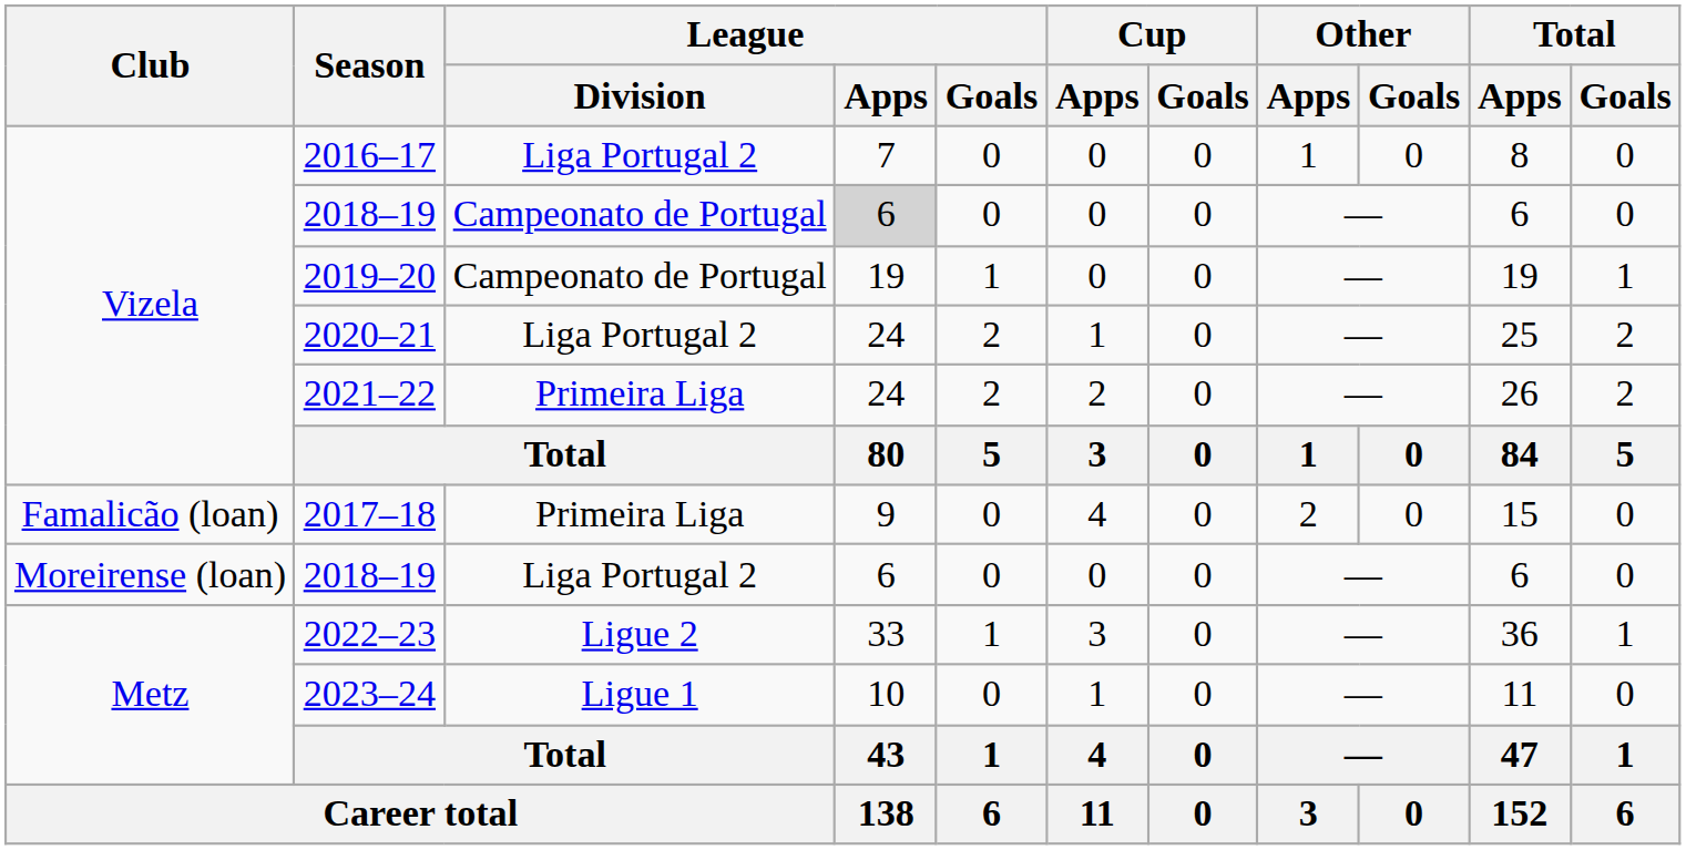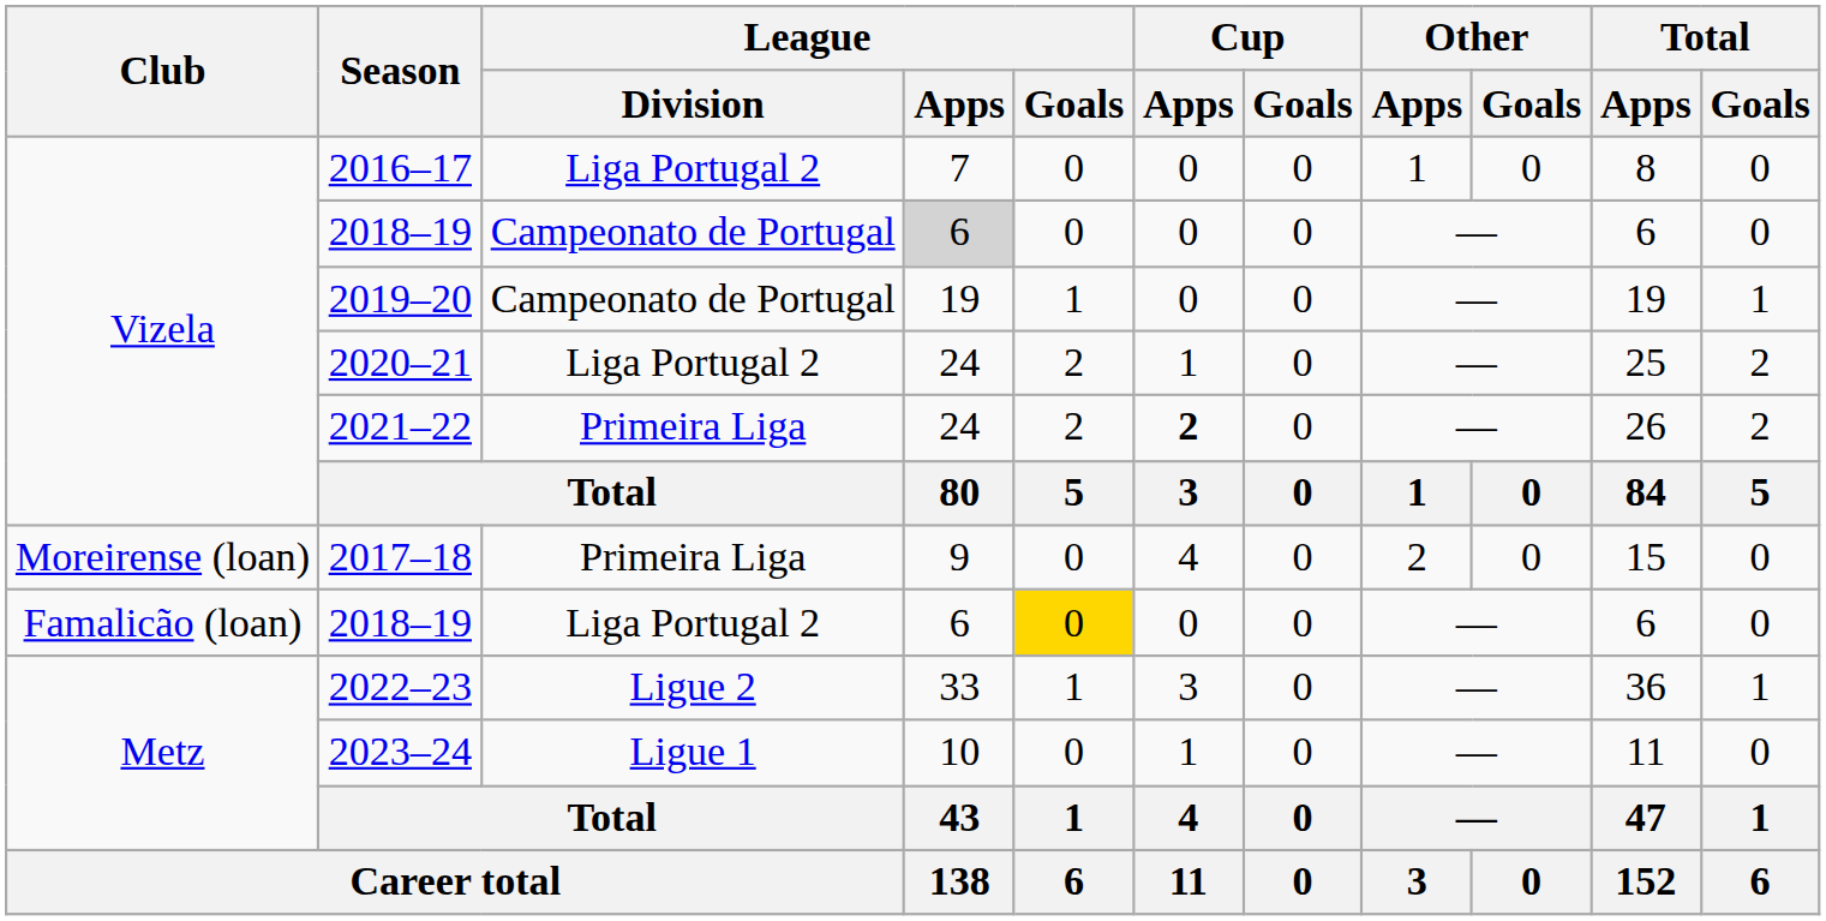 <table class="wikitable nowrap" style="text-align:center;">
 <tr>
 <th rowspan="2">Club</th>
 <th rowspan="2">Season</th>
 <th colspan="3">League</th>
 <th colspan="2">Cup</th>
 <th colspan="2">Other</th>
 <th colspan="2">Total</th>
 </tr>
 <tr>
 <th>Division</th>
 <th>Apps</th>
 <th>Goals</th>
 <th>Apps</th>
 <th>Goals</th>
 <th>Apps</th>
 <th>Goals</th>
 <th>Apps</th>
 <th>Goals</th>
 </tr>
 <tr>
 <td rowspan="6"><a href='#'>Vizela</a></td>
 <td><a href='#'>2016–17</a></td>
 <td><a href='#'>Liga Portugal 2</a></td>
 <td>7</td>
 <td>0</td>
 <td>0</td>
 <td>0</td>
 <td>1</td>
 <td>0</td>
 <td>8</td>
 <td>0</td>
 </tr>
 <tr>
 <td><a href='#'>2018–19</a></td>
 <td><a href='#'>Campeonato de Portugal</a></td>
 <td style="background: lightgrey;">6</td>
 <td>0</td>
 <td>0</td>
 <td>0</td>
 <td colspan="2">—</td>
 <td>6</td>
 <td>0</td>
 </tr>
 <tr>
 <td><a href='#'>2019–20</a></td>
 <td>Campeonato de Portugal</td>
 <td>19</td>
 <td>1</td>
 <td>0</td>
 <td>0</td>
 <td colspan="2">—</td>
 <td>19</td>
 <td>1</td>
 </tr>
 <tr>
 <td><a href='#'>2020–21</a></td>
 <td>Liga Portugal 2</td>
 <td>24</td>
 <td>2</td>
 <td>1</td>
 <td>0</td>
 <td colspan="2">—</td>
 <td>25</td>
 <td>2</td>
 </tr>
 <tr>
 <td><a href='#'>2021–22</a></td>
 <td><a href='#'>Primeira Liga</a></td>
 <td>24</td>
 <td>2</td>
-<td>2</td>
+<td><strong>2</strong></td>
 <td>0</td>
 <td colspan="2">—</td>
 <td>26</td>
 <td>2</td>
 </tr>
 <tr>
 <th colspan="2">Total</th>
 <th>80</th>
 <th>5</th>
 <th>3</th>
 <th>0</th>
 <th>1</th>
 <th>0</th>
 <th>84</th>
 <th>5</th>
 </tr>
 <tr>
-<td><a href='#'>Famalicão</a> (loan)</td>
+<td><a href='#'>Moreirense</a> (loan)</td>
 <td><a href='#'>2017–18</a></td>
 <td>Primeira Liga</td>
 <td>9</td>
 <td>0</td>
 <td>4</td>
 <td>0</td>
 <td>2</td>
 <td>0</td>
 <td>15</td>
 <td>0</td>
 </tr>
 <tr>
-<td><a href='#'>Moreirense</a> (loan)</td>
+<td><a href='#'>Famalicão</a> (loan)</td>
 <td><a href='#'>2018–19</a></td>
 <td>Liga Portugal 2</td>
 <td>6</td>
-<td>0</td>
+<td style="background: gold;">0</td>
 <td>0</td>
 <td>0</td>
 <td colspan="2">—</td>
 <td>6</td>
 <td>0</td>
 </tr>
 <tr>
 <td rowspan=3><a href='#'>Metz</a></td>
 <td><a href='#'>2022–23</a></td>
 <td><a href='#'>Ligue 2</a></td>
 <td>33</td>
 <td>1</td>
 <td>3</td>
 <td>0</td>
 <td colspan=2>—</td>
 <td>36</td>
 <td>1</td>
 </tr>
 <tr>
 <td><a href='#'>2023–24</a></td>
 <td><a href='#'>Ligue 1</a></td>
 <td>10</td>
 <td>0</td>
 <td>1</td>
 <td>0</td>
 <td colspan=2>—</td>
 <td>11</td>
 <td>0</td>
 </tr>
 <tr>
 <th colspan=2>Total</th>
 <th>43</th>
 <th>1</th>
 <th>4</th>
 <th>0</th>
 <th colspan=2>—</th>
 <th>47</th>
 <th>1</th>
 </tr>
 <tr>
 <th colspan="3">Career total</th>
 <th>138</th>
 <th>6</th>
 <th>11</th>
 <th>0</th>
 <th>3</th>
 <th>0</th>
 <th>152</th>
 <th>6</th>
 </tr>
 </table>
